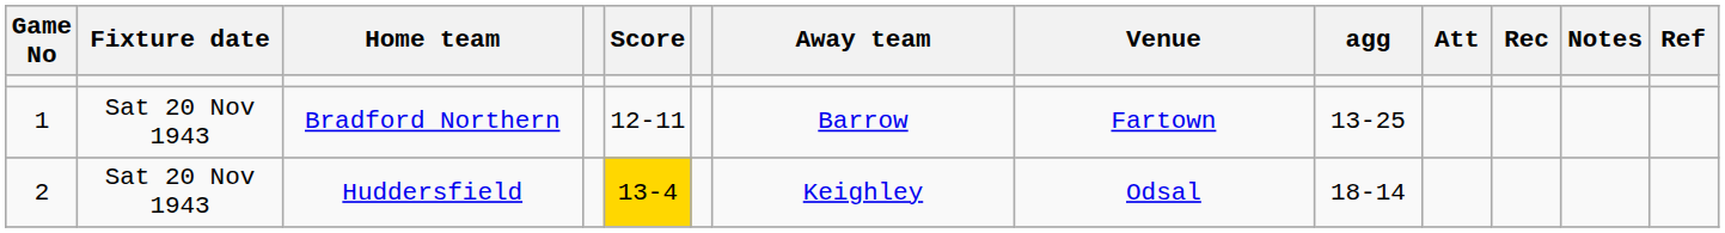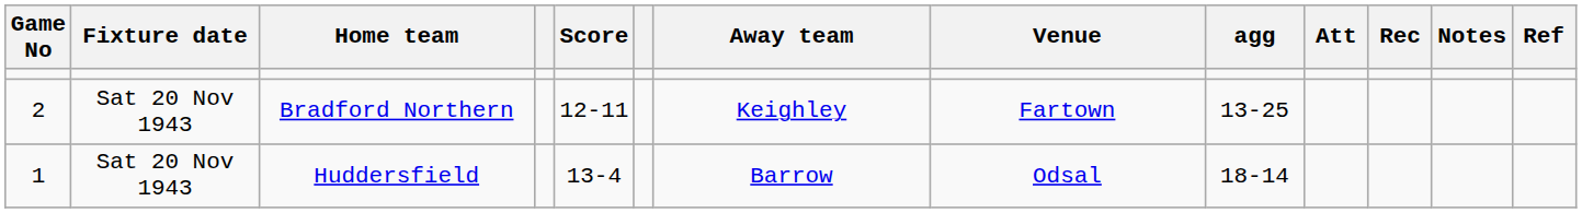 <table class="wikitable" style="text-align:center;">
 <tr>
 <th width=20 abbr="No">Game No</th>
 <th width=100 abbr="Date">Fixture date</th>
 <th width=150 abbr="Home team">Home team</th>
 <th width=5 abbr="space"></th>
 <th width=20 abbr="Score">Score</th>
 <th width=5 abbr="space"></th>
 <th width=150 abbr="Away team">Away team</th>
 <th width=150 abbr="Venue">Venue</th>
 <th width=50 abbr="agg">agg</th>
 <th width=30 abbr="Att">Att</th>
 <th width=30 abbr="Rec">Rec</th>
 <th width=20 abbr="Notes">Notes</th>
 <th width=30 abbr="Ref">Ref</th>
 </tr>
 <tr>
 <td></td>
 <td></td>
 <td></td>
 <td></td>
 <td></td>
 <td></td>
 <td></td>
 <td></td>
 <td></td>
 <td></td>
 <td></td>
 <td></td>
 </tr>
 <tr>
-<td>1</td>
+<td>2</td>
 <td>Sat 20 Nov 1943</td>
 <td><a href='#'>Bradford Northern</a></td>
 <td></td>
 <td>12-11</td>
 <td></td>
-<td><a href='#'>Barrow</a></td>
+<td><a href='#'>Keighley</a></td>
 <td><a href='#'>Fartown</a></td>
 <td>13-25</td>
 <td></td>
 <td></td>
 <td></td>
 <td></td>
 </tr>
 <tr>
-<td>2</td>
+<td>1</td>
 <td>Sat 20 Nov 1943</td>
 <td><a href='#'>Huddersfield</a></td>
 <td></td>
-<td style="background: gold;">13-4</td>
+<td>13-4</td>
 <td></td>
-<td><a href='#'>Keighley</a></td>
+<td><a href='#'>Barrow</a></td>
 <td><a href='#'>Odsal</a></td>
 <td>18-14</td>
 <td></td>
 <td></td>
 <td></td>
 <td></td>
 </tr>
 </table>
